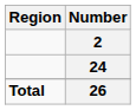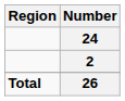 <table class="wikitable centre sortable">
 <tr>
 <th>Region</th>
 <th>Number</th>
 </tr>
 <tr>
 <td></td>
-<th>2</th>
+<th>24</th>
 </tr>
 <tr>
 <td></td>
-<th>24</th>
+<th>2</th>
 </tr>
 <tr>
 </tr>
 <tr class="sortbottom">
 <td><strong>Total</strong></td>
 <th>26</th>
 </tr>
 </table>
